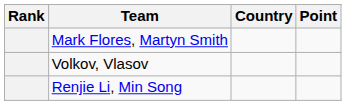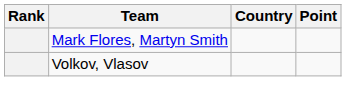 <table class="wikitable sortable">
 <tr>
 <th>Rank</th>
 <th>Team</th>
 <th>Country</th>
 <th>Point</th>
 </tr>
 <tr>
 <th></th>
 <td><a href='#'>Mark Flores</a>, <a href='#'>Martyn Smith</a></td>
 <td></td>
 <td></td>
 </tr>
 <tr>
 <th></th>
 <td>Volkov, Vlasov</td>
 <td></td>
 <td></td>
 </tr>
-<tr>
-<th></th>
-<td><a href='#'>Renjie Li</a>, <a href='#'>Min Song</a></td>
-<td></td>
-<td></td>
-</tr>
 </table>
